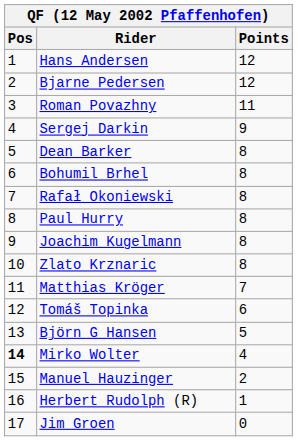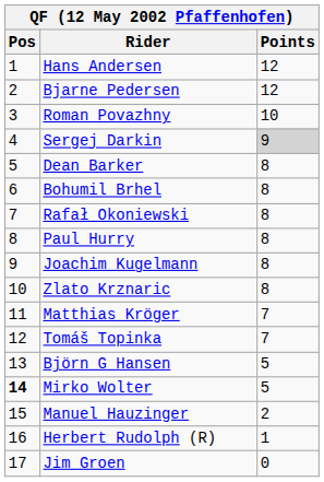 <table class="wikitable">
 <tr>
 <th colspan="6">QF (12 May 2002  <a href='#'>Pfaffenhofen</a>)</th>
 </tr>
 <tr>
 <th width=20>Pos</th>
 <th width=180>Rider</th>
 <th width=40>Points</th>
 </tr>
 <tr>
 <td>1</td>
 <td style="text-align:left;"> <a href='#'>Hans Andersen</a></td>
 <td>12</td>
 </tr>
 <tr>
 <td>2</td>
 <td style="text-align:left;"> <a href='#'>Bjarne Pedersen</a></td>
 <td>12</td>
 </tr>
 <tr>
 <td>3</td>
 <td style="text-align:left;"> <a href='#'>Roman Povazhny</a></td>
-<td>11</td>
+<td>10</td>
 </tr>
 <tr>
 <td>4</td>
 <td style="text-align:left;"> <a href='#'>Sergej Darkin</a></td>
-<td>9</td>
+<td style="background: lightgrey;">9</td>
 </tr>
 <tr>
 <td>5</td>
 <td style="text-align:left;"> <a href='#'>Dean Barker</a></td>
 <td>8</td>
 </tr>
 <tr>
 <td>6</td>
 <td style="text-align:left;"> <a href='#'>Bohumil Brhel</a></td>
 <td>8</td>
 </tr>
 <tr>
 <td>7</td>
 <td style="text-align:left;"> <a href='#'>Rafał Okoniewski</a></td>
 <td>8</td>
 </tr>
 <tr>
 <td>8</td>
 <td style="text-align:left;"> <a href='#'>Paul Hurry</a></td>
 <td>8</td>
 </tr>
 <tr>
 <td>9</td>
 <td style="text-align:left;"> <a href='#'>Joachim Kugelmann</a></td>
 <td>8</td>
 </tr>
 <tr>
 <td>10</td>
 <td style="text-align:left;"> <a href='#'>Zlato Krznaric</a></td>
 <td>8</td>
 </tr>
 <tr>
 <td>11</td>
 <td style="text-align:left;"> <a href='#'>Matthias Kröger</a></td>
 <td>7</td>
 </tr>
 <tr>
 <td>12</td>
 <td style="text-align:left;"> <a href='#'>Tomáš Topinka</a></td>
-<td>6</td>
+<td>7</td>
 </tr>
 <tr>
 <td>13</td>
 <td style="text-align:left;"> <a href='#'>Björn G Hansen</a></td>
 <td>5</td>
 </tr>
 <tr>
 <td><strong>14</strong></td>
 <td style="text-align:left;"> <a href='#'>Mirko Wolter</a></td>
-<td>4</td>
+<td>5</td>
 </tr>
 <tr>
 <td>15</td>
 <td style="text-align:left;"> <a href='#'>Manuel Hauzinger</a></td>
 <td>2</td>
 </tr>
 <tr>
 <td>16</td>
 <td style="text-align:left;"> <a href='#'>Herbert Rudolph</a> (R)</td>
 <td>1</td>
 </tr>
 <tr>
 <td>17</td>
 <td style="text-align:left;"> <a href='#'>Jim Groen</a></td>
 <td>0</td>
 </tr>
 </table>
